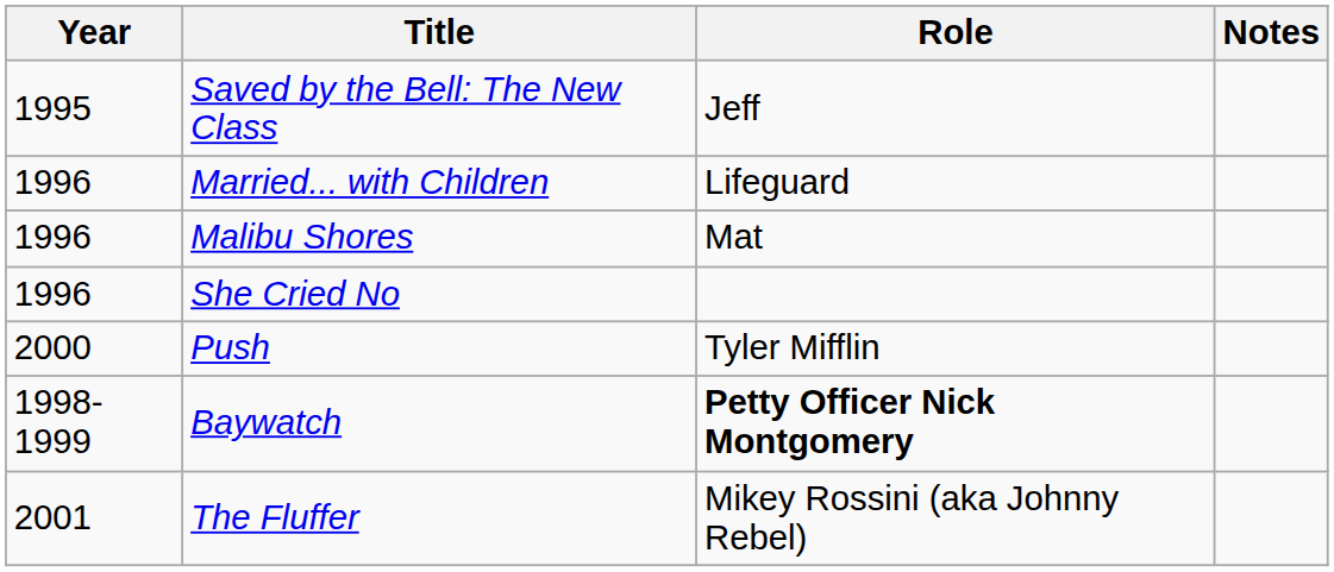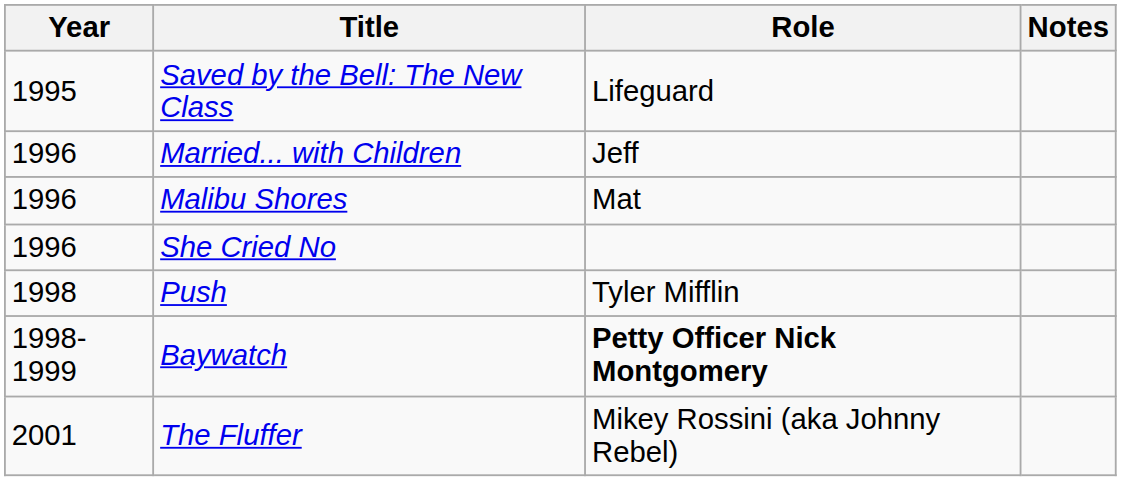 <table class="wikitable">
 <tr>
 <th>Year</th>
 <th>Title</th>
 <th>Role</th>
 <th>Notes</th>
 </tr>
 <tr>
 <td>1995</td>
 <td><em><a href='#'>Saved by the Bell: The New Class</a></em></td>
-<td>Jeff</td>
+<td>Lifeguard</td>
 <td></td>
 </tr>
 <tr>
 <td>1996</td>
 <td><em><a href='#'>Married... with Children</a></em></td>
-<td>Lifeguard</td>
+<td>Jeff</td>
 <td></td>
 </tr>
 <tr>
 <td>1996</td>
 <td><em><a href='#'>Malibu Shores</a></em></td>
 <td>Mat</td>
 <td></td>
 </tr>
 <tr>
 <td>1996</td>
 <td><em><a href='#'>She Cried No</a></em></td>
 <td></td>
 <td></td>
 </tr>
 <tr>
-<td>2000</td>
+<td>1998</td>
 <td><em><a href='#'>Push</a></em></td>
 <td>Tyler Mifflin</td>
 <td></td>
 </tr>
 <tr>
 <td>1998-1999</td>
 <td><em><a href='#'>Baywatch</a></em></td>
 <td><strong>Petty Officer Nick Montgomery</strong></td>
 <td></td>
 </tr>
 <tr>
 <td>2001</td>
 <td><em><a href='#'>The Fluffer</a></em></td>
 <td>Mikey Rossini (aka Johnny Rebel)</td>
 <td></td>
 </tr>
 </table>
